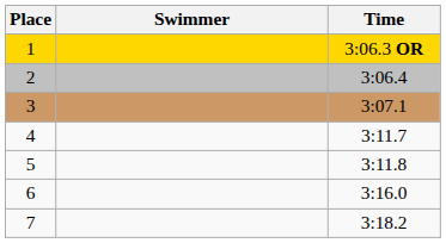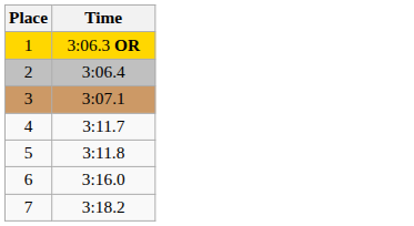 <table class=wikitable style="text-align:center">
 <tr>
 <th>Place</th>
-<th width=230>Swimmer</th>
 <th width=90>Time</th>
 </tr>
 <tr bgcolor=gold>
 <td>1</td>
-<td align=left></td>
 <td>3:06.3 <strong>OR</strong></td>
 </tr>
 <tr bgcolor=silver>
 <td>2</td>
-<td align=left></td>
 <td>3:06.4</td>
 </tr>
 <tr bgcolor=cc9966>
 <td>3</td>
-<td align=left></td>
 <td>3:07.1</td>
 </tr>
 <tr>
 <td>4</td>
-<td align=left></td>
 <td>3:11.7</td>
 </tr>
 <tr>
 <td>5</td>
-<td align=left></td>
 <td>3:11.8</td>
 </tr>
 <tr>
 <td>6</td>
-<td align=left></td>
 <td>3:16.0</td>
 </tr>
 <tr>
 <td>7</td>
-<td align=left></td>
 <td>3:18.2</td>
 </tr>
 </table>
